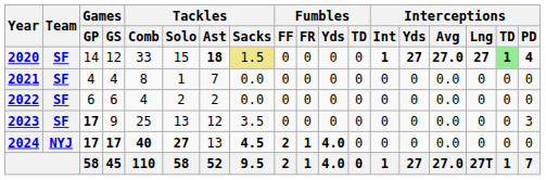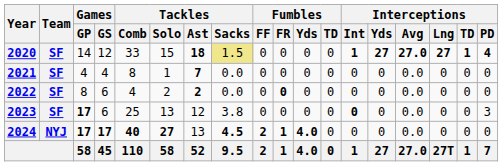 <table class="wikitable" style="text-align:center;">
 <tr>
 <th rowspan="2">Year</th>
 <th rowspan="2">Team</th>
 <th colspan="2">Games</th>
 <th colspan="4">Tackles</th>
 <th colspan="4">Fumbles</th>
 <th colspan="6">Interceptions</th>
 </tr>
 <tr>
 <th>GP</th>
 <th>GS</th>
 <th>Comb</th>
 <th>Solo</th>
 <th>Ast</th>
 <th>Sacks</th>
 <th>FF</th>
 <th>FR</th>
 <th>Yds</th>
 <th>TD</th>
 <th>Int</th>
 <th>Yds</th>
 <th>Avg</th>
 <th>Lng</th>
 <th>TD</th>
 <th>PD</th>
 </tr>
 <tr>
 <th><a href='#'>2020</a></th>
 <th><a href='#'>SF</a></th>
 <td>14</td>
 <td>12</td>
 <td>33</td>
 <td>15</td>
 <td><strong>18</strong></td>
 <td style="background: khaki;">1.5</td>
 <td>0</td>
 <td>0</td>
 <td>0</td>
 <td>0</td>
 <td><strong>1</strong></td>
 <td><strong>27</strong></td>
 <td><strong>27.0</strong></td>
 <td><strong>27</strong></td>
-<td style="background: lightgreen;"><strong>1</strong></td>
+<td><strong>1</strong></td>
 <td><strong>4</strong></td>
 </tr>
 <tr>
 <th><a href='#'>2021</a></th>
 <th><a href='#'>SF</a></th>
 <td>4</td>
 <td>4</td>
 <td>8</td>
 <td>1</td>
-<td>7</td>
+<td><strong>7</strong></td>
 <td>0.0</td>
 <td>0</td>
 <td>0</td>
 <td>0</td>
 <td>0</td>
 <td>0</td>
 <td>0</td>
 <td>0.0</td>
 <td>0</td>
 <td>0</td>
 <td>0</td>
 </tr>
 <tr>
 <th><a href='#'>2022</a></th>
 <th><a href='#'>SF</a></th>
-<td>6</td>
+<td>8</td>
 <td>6</td>
 <td>4</td>
 <td>2</td>
-<td>2</td>
+<td><strong>2</strong></td>
 <td>0.0</td>
 <td>0</td>
-<td>0</td>
+<td><strong>0</strong></td>
 <td>0</td>
 <td>0</td>
 <td>0</td>
 <td>0</td>
 <td>0.0</td>
 <td>0</td>
 <td>0</td>
 <td>0</td>
 </tr>
 <tr>
 <th><a href='#'>2023</a></th>
 <th><a href='#'>SF</a></th>
 <td><strong>17</strong></td>
-<td>9</td>
+<td>6</td>
 <td>25</td>
 <td>13</td>
 <td>12</td>
-<td>3.5</td>
+<td>3.8</td>
 <td>0</td>
 <td>0</td>
 <td>0</td>
 <td>0</td>
-<td>0</td>
+<td><strong>0</strong></td>
 <td>0</td>
 <td>0.0</td>
 <td>0</td>
 <td>0</td>
 <td>3</td>
 </tr>
 <tr>
 <th><a href='#'>2024</a></th>
 <th><a href='#'>NYJ</a></th>
 <td><strong>17</strong></td>
 <td><strong>17</strong></td>
 <td><strong>40</strong></td>
 <td><strong>27</strong></td>
 <td>13</td>
 <td><strong>4.5</strong></td>
 <td><strong>2</strong></td>
 <td><strong>1</strong></td>
 <td><strong>4.0</strong></td>
 <td>0</td>
 <td>0</td>
 <td>0</td>
 <td>0.0</td>
 <td>0</td>
 <td>0</td>
 <td>0</td>
 </tr>
 <tr>
 <th colspan="2"></th>
 <th>58</th>
 <th>45</th>
 <th>110</th>
 <th>58</th>
 <th>52</th>
 <th>9.5</th>
 <th>2</th>
 <th>1</th>
 <th>4.0</th>
 <th>0</th>
 <th>1</th>
 <th>27</th>
 <th>27.0</th>
 <th>27T</th>
 <th>1</th>
 <th>7</th>
 </tr>
 </table>
